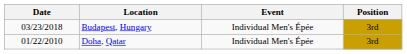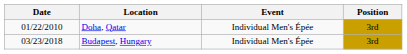 <table class="wikitable" width="50%" style="font-size:90%; text-align:center;">
 <tr>
 <th>Date</th>
 <th>Location</th>
 <th>Event</th>
 <th>Position</th>
 </tr>
 <tr>
+<td>01/22/2010</td>
+<td rowspan="1" align="left"> <a href='#'>Doha</a>, <a href='#'>Qatar</a></td>
+<td>Individual Men's Épée</td>
+<td bgcolor="caramel">3rd</td>
+</tr>
+<tr>
 <td>03/23/2018</td>
 <td rowspan="1" align="left"> <a href='#'>Budapest</a>, <a href='#'>Hungary</a></td>
 <td>Individual Men's Épée</td>
 <td bgcolor="caramel">3rd</td>
 </tr>
-<tr>
-<td>01/22/2010</td>
-<td rowspan="1" align="left"> <a href='#'>Doha</a>, <a href='#'>Qatar</a></td>
-<td>Individual Men's Épée</td>
-<td bgcolor="caramel">3rd</td>
-</tr>
 </table>
